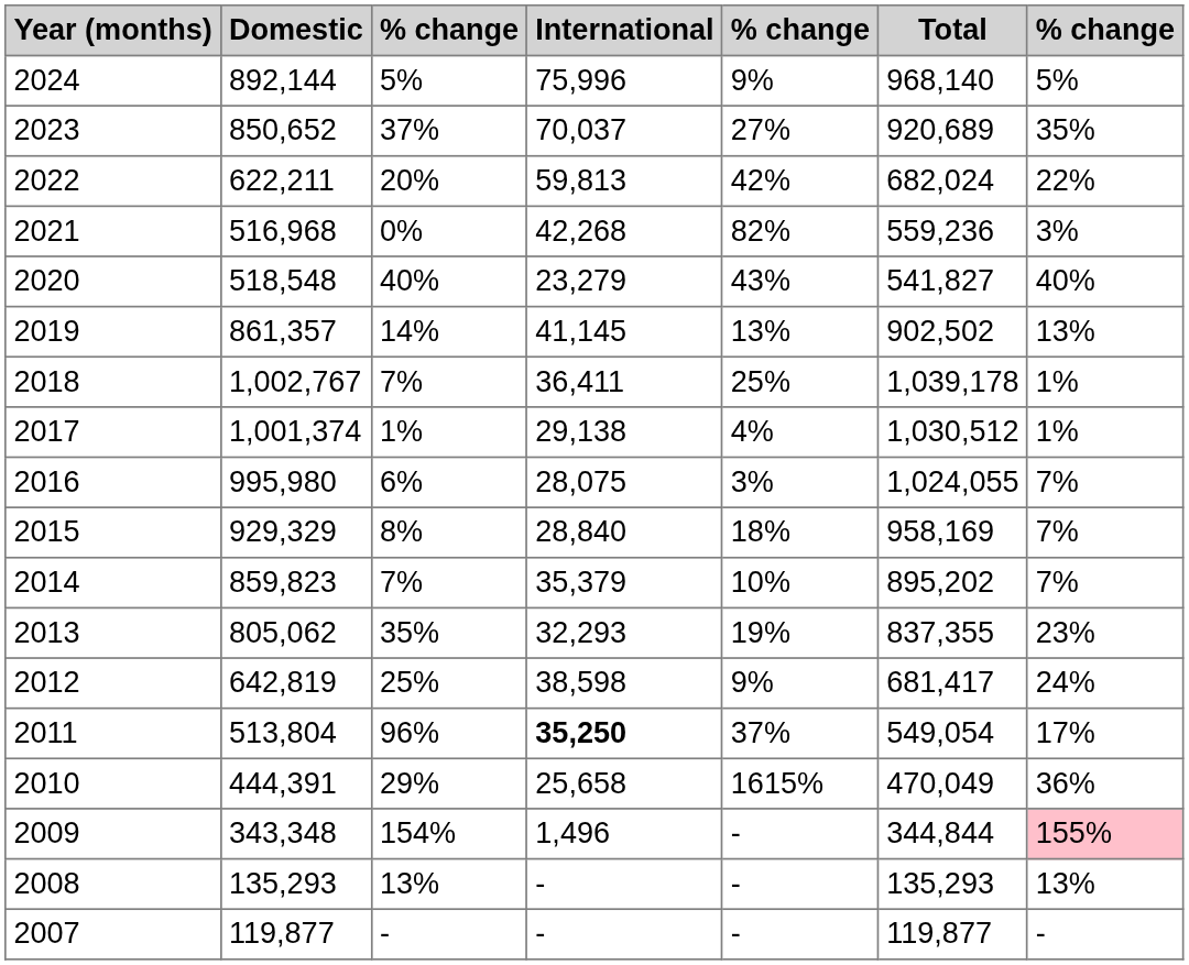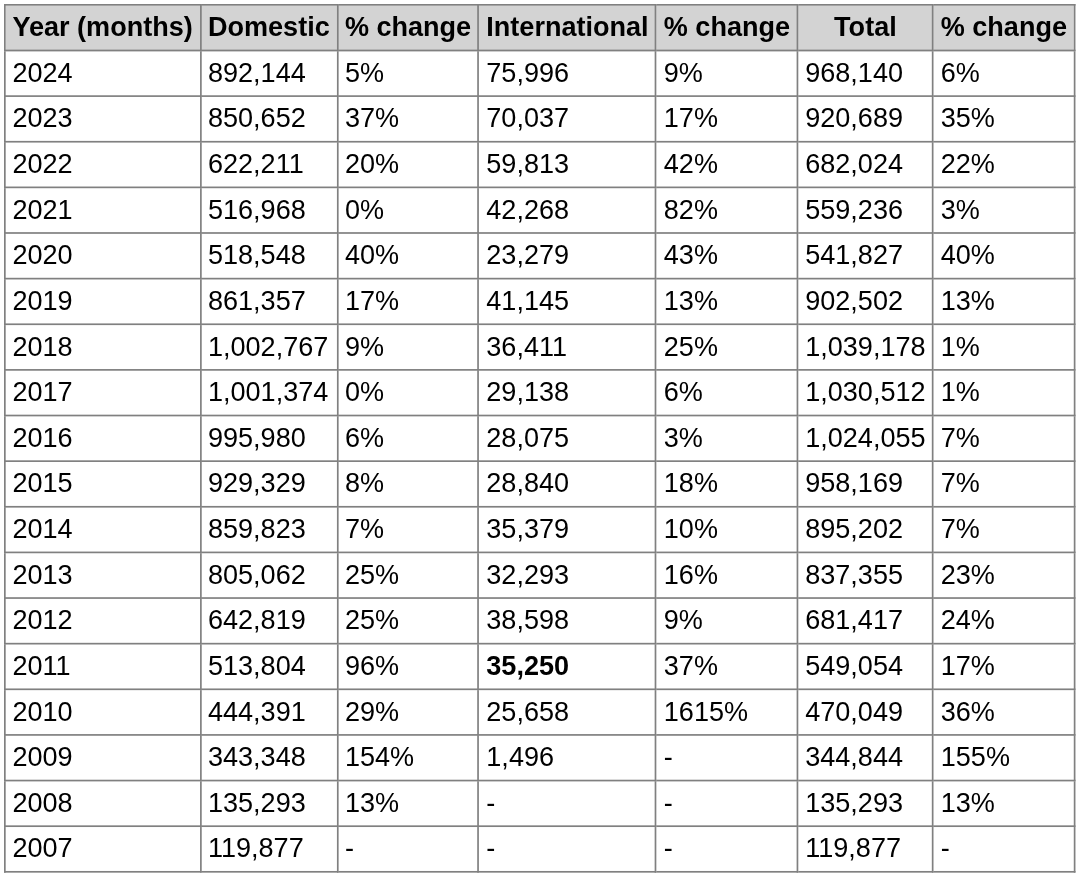 <table class="toccolours" border="1" cellpadding="4" style="border-collapse:collapse">
 <tr style="background:lightgrey;">
 <th>Year (months)</th>
 <th>Domestic</th>
 <th>% change</th>
 <th>International</th>
 <th>% change</th>
 <th>Total</th>
 <th>% change</th>
 </tr>
 <tr>
 <td>2024</td>
 <td>892,144</td>
 <td> 5%</td>
 <td>75,996</td>
 <td> 9%</td>
 <td>968,140</td>
-<td> 5%</td>
+<td> 6%</td>
 </tr>
 <tr>
 <td>2023</td>
 <td>850,652</td>
 <td> 37%</td>
 <td>70,037</td>
-<td> 27%</td>
+<td> 17%</td>
 <td>920,689</td>
 <td> 35%</td>
 </tr>
 <tr>
 <td>2022</td>
 <td>622,211</td>
 <td> 20%</td>
 <td>59,813</td>
 <td> 42%</td>
 <td>682,024</td>
 <td> 22%</td>
 </tr>
 <tr>
 <td>2021</td>
 <td>516,968</td>
 <td> 0%</td>
 <td>42,268</td>
 <td> 82%</td>
 <td>559,236</td>
 <td> 3%</td>
 </tr>
 <tr>
 <td>2020</td>
 <td>518,548</td>
 <td> 40%</td>
 <td>23,279</td>
 <td> 43%</td>
 <td>541,827</td>
 <td> 40%</td>
 </tr>
 <tr>
 <td>2019</td>
 <td>861,357</td>
-<td> 14%</td>
+<td> 17%</td>
 <td>41,145</td>
 <td> 13%</td>
 <td>902,502</td>
 <td> 13%</td>
 </tr>
 <tr>
 <td>2018</td>
 <td>1,002,767</td>
-<td> 7%</td>
+<td> 9%</td>
 <td>36,411</td>
 <td> 25%</td>
 <td>1,039,178</td>
 <td> 1%</td>
 </tr>
 <tr>
 <td>2017</td>
 <td>1,001,374</td>
-<td> 1%</td>
+<td> 0%</td>
 <td>29,138</td>
-<td> 4%</td>
+<td> 6%</td>
 <td>1,030,512</td>
 <td> 1%</td>
 </tr>
 <tr>
 <td>2016</td>
 <td>995,980</td>
 <td> 6%</td>
 <td>28,075</td>
 <td> 3%</td>
 <td>1,024,055</td>
 <td> 7%</td>
 </tr>
 <tr>
 <td>2015</td>
 <td>929,329</td>
 <td> 8%</td>
 <td>28,840</td>
 <td> 18%</td>
 <td>958,169</td>
 <td> 7%</td>
 </tr>
 <tr>
 <td>2014</td>
 <td>859,823</td>
 <td> 7%</td>
 <td>35,379</td>
 <td> 10%</td>
 <td>895,202</td>
 <td> 7%</td>
 </tr>
 <tr>
 <td>2013</td>
 <td>805,062</td>
-<td> 35%</td>
+<td> 25%</td>
 <td>32,293</td>
-<td> 19%</td>
+<td> 16%</td>
 <td>837,355</td>
 <td> 23%</td>
 </tr>
 <tr>
 <td>2012</td>
 <td>642,819</td>
 <td> 25%</td>
 <td>38,598</td>
 <td> 9%</td>
 <td>681,417</td>
 <td> 24%</td>
 </tr>
 <tr>
 <td>2011</td>
 <td>513,804</td>
 <td> 96%</td>
 <td><strong>35,250</strong></td>
 <td> 37%</td>
 <td>549,054</td>
 <td> 17%</td>
 </tr>
 <tr>
 <td>2010</td>
 <td>444,391</td>
 <td> 29%</td>
 <td>25,658</td>
 <td> 1615%</td>
 <td>470,049</td>
 <td> 36%</td>
 </tr>
 <tr>
 <td>2009</td>
 <td>343,348</td>
 <td> 154%</td>
 <td>1,496</td>
 <td>-</td>
 <td>344,844</td>
-<td style="background: pink;"> 155%</td>
+<td> 155%</td>
 </tr>
 <tr>
 <td>2008</td>
 <td>135,293</td>
 <td> 13%</td>
 <td>-</td>
 <td>-</td>
 <td>135,293</td>
 <td> 13%</td>
 </tr>
 <tr>
 <td>2007</td>
 <td>119,877</td>
 <td>-</td>
 <td>-</td>
 <td>-</td>
 <td>119,877</td>
 <td>-</td>
 </tr>
 </table>
